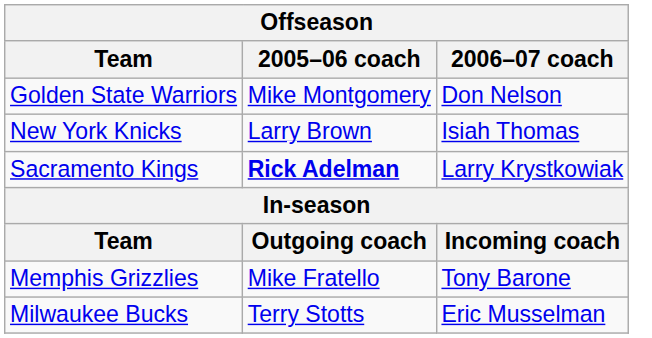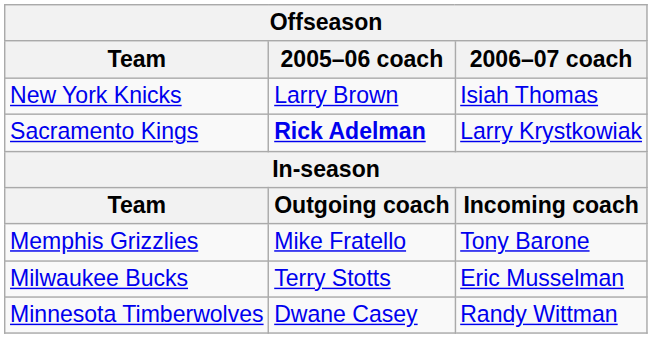 <table class="wikitable">
 <tr>
 <th colspan="3">Offseason</th>
 </tr>
 <tr>
 <th>Team</th>
 <th>2005–06 coach</th>
 <th>2006–07 coach</th>
-</tr>
-<tr>
-<td><a href='#'>Golden State Warriors</a></td>
-<td><a href='#'>Mike Montgomery</a></td>
-<td><a href='#'>Don Nelson</a></td>
 </tr>
 <tr>
 <td><a href='#'>New York Knicks</a></td>
 <td><a href='#'>Larry Brown</a></td>
 <td><a href='#'>Isiah Thomas</a></td>
 </tr>
 <tr>
 <td><a href='#'>Sacramento Kings</a></td>
 <td><strong><a href='#'>Rick Adelman</a></strong></td>
 <td><a href='#'>Larry Krystkowiak</a></td>
 </tr>
 <tr>
 <th colspan="3">In-season</th>
 </tr>
 <tr>
 <th>Team</th>
 <th>Outgoing coach</th>
 <th>Incoming coach</th>
 </tr>
 <tr>
 <td><a href='#'>Memphis Grizzlies</a></td>
 <td><a href='#'>Mike Fratello</a></td>
 <td><a href='#'>Tony Barone</a></td>
 </tr>
 <tr>
 <td><a href='#'>Milwaukee Bucks</a></td>
 <td><a href='#'>Terry Stotts</a></td>
 <td><a href='#'>Eric Musselman</a></td>
 </tr>
+<tr>
+<td><a href='#'>Minnesota Timberwolves</a></td>
+<td><a href='#'>Dwane Casey</a></td>
+<td><a href='#'>Randy Wittman</a></td>
+</tr>
 </table>
